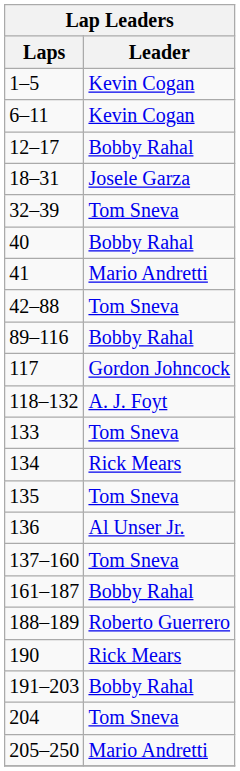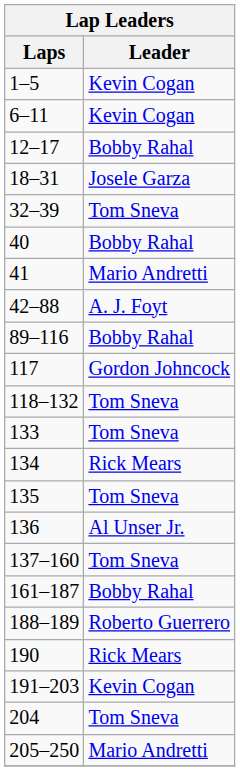 <table class="wikitable">
 <tr>
 <th colspan=2>Lap Leaders</th>
 </tr>
 <tr>
 <th>Laps</th>
 <th>Leader</th>
 </tr>
 <tr>
 <td>1–5</td>
 <td><a href='#'>Kevin Cogan</a></td>
 </tr>
 <tr>
 <td>6–11</td>
 <td><a href='#'>Kevin Cogan</a></td>
 </tr>
 <tr>
 <td>12–17</td>
 <td><a href='#'>Bobby Rahal</a></td>
 </tr>
 <tr>
 <td>18–31</td>
 <td><a href='#'>Josele Garza</a></td>
 </tr>
 <tr>
 <td>32–39</td>
 <td><a href='#'>Tom Sneva</a></td>
 </tr>
 <tr>
 <td>40</td>
 <td><a href='#'>Bobby Rahal</a></td>
 </tr>
 <tr>
 <td>41</td>
 <td><a href='#'>Mario Andretti</a></td>
 </tr>
 <tr>
 <td>42–88</td>
-<td><a href='#'>Tom Sneva</a></td>
+<td><a href='#'>A. J. Foyt</a></td>
 </tr>
 <tr>
 <td>89–116</td>
 <td><a href='#'>Bobby Rahal</a></td>
 </tr>
 <tr>
 <td>117</td>
 <td><a href='#'>Gordon Johncock</a></td>
 </tr>
 <tr>
 <td>118–132</td>
-<td><a href='#'>A. J. Foyt</a></td>
+<td><a href='#'>Tom Sneva</a></td>
 </tr>
 <tr>
 <td>133</td>
 <td><a href='#'>Tom Sneva</a></td>
 </tr>
 <tr>
 <td>134</td>
 <td><a href='#'>Rick Mears</a></td>
 </tr>
 <tr>
 <td>135</td>
 <td><a href='#'>Tom Sneva</a></td>
 </tr>
 <tr>
 <td>136</td>
 <td><a href='#'>Al Unser Jr.</a></td>
 </tr>
 <tr>
 <td>137–160</td>
 <td><a href='#'>Tom Sneva</a></td>
 </tr>
 <tr>
 <td>161–187</td>
 <td><a href='#'>Bobby Rahal</a></td>
 </tr>
 <tr>
 <td>188–189</td>
 <td><a href='#'>Roberto Guerrero</a></td>
 </tr>
 <tr>
 <td>190</td>
 <td><a href='#'>Rick Mears</a></td>
 </tr>
 <tr>
 <td>191–203</td>
-<td><a href='#'>Bobby Rahal</a></td>
+<td><a href='#'>Kevin Cogan</a></td>
 </tr>
 <tr>
 <td>204</td>
 <td><a href='#'>Tom Sneva</a></td>
 </tr>
 <tr>
 <td>205–250</td>
 <td><a href='#'>Mario Andretti</a></td>
 </tr>
 <tr>
 </tr>
 </table>
